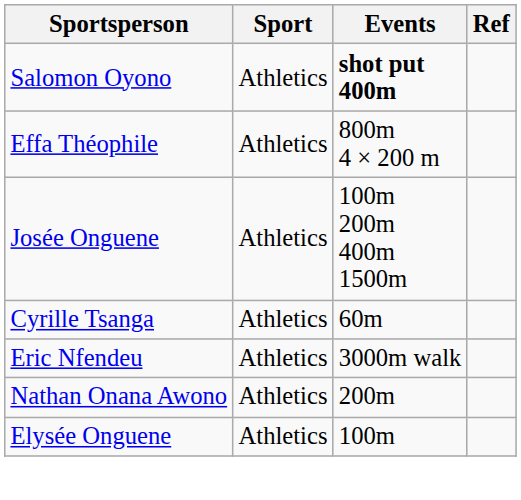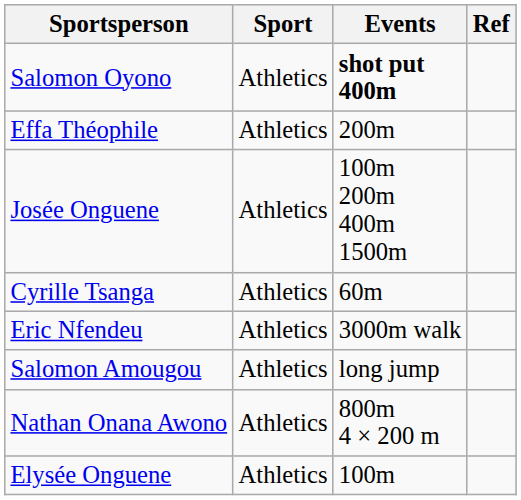 <table class="wikitable">
 <tr>
 <th>Sportsperson</th>
 <th>Sport</th>
 <th>Events</th>
 <th>Ref</th>
 </tr>
 <tr>
 <td><a href='#'>Salomon Oyono</a></td>
 <td>Athletics</td>
 <td><strong>shot put<br>400m</strong></td>
 <td></td>
 </tr>
 <tr>
 <td><a href='#'>Effa Théophile</a></td>
 <td>Athletics</td>
-<td>800m<br>4 × 200 m</td>
+<td>200m</td>
 <td></td>
 </tr>
 <tr>
 <td><a href='#'>Josée Onguene</a></td>
 <td>Athletics</td>
 <td>100m<br>200m<br>400m<br>1500m</td>
 <td></td>
 </tr>
 <tr>
 <td><a href='#'>Cyrille Tsanga</a></td>
 <td>Athletics</td>
 <td>60m</td>
 <td></td>
 </tr>
 <tr>
 <td><a href='#'>Eric Nfendeu</a></td>
 <td>Athletics</td>
 <td>3000m walk</td>
 <td></td>
 </tr>
 <tr>
+<td><a href='#'>Salomon Amougou</a></td>
+<td>Athletics</td>
+<td>long jump</td>
+<td></td>
+</tr>
+<tr>
 <td><a href='#'>Nathan Onana Awono</a></td>
 <td>Athletics</td>
-<td>200m</td>
+<td>800m<br>4 × 200 m</td>
 <td></td>
 </tr>
 <tr>
 <td><a href='#'>Elysée Onguene</a></td>
 <td>Athletics</td>
 <td>100m</td>
 <td></td>
 </tr>
 </table>
